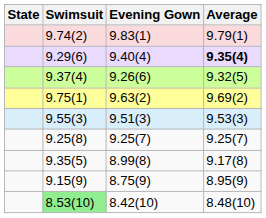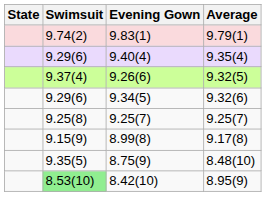 <table class="wikitable sortable collapsible">
 <tr>
 <th>State</th>
 <th>Swimsuit</th>
 <th>Evening Gown</th>
 <th>Average</th>
 </tr>
 <tr>
 <td style="background-color:#FADADD;"></td>
 <td style="background-color:#FADADD;">9.74(2)</td>
 <td style="background-color:#FADADD;">9.83(1)</td>
 <td style="background-color:#FADADD;">9.79(1)</td>
 </tr>
 <tr>
 <td style="background-color:#eadafd;"></td>
 <td style="background-color:#eadafd;">9.29(6)</td>
 <td style="background-color:#eadafd;">9.40(4)</td>
-<td style="background-color:#eadafd;"><strong>9.35(4)</strong></td>
+<td style="background-color:#eadafd;">9.35(4)</td>
 </tr>
 <tr>
 <td style="background-color:#ccff99;"></td>
 <td style="background-color:#ccff99;">9.37(4)</td>
 <td style="background-color:#ccff99;">9.26(6)</td>
 <td style="background-color:#ccff99;">9.32(5)</td>
 </tr>
 <tr>
-<td style="background-color:#ffff99;"></td>
-<td style="background-color:#ffff99;">9.75(1)</td>
-<td style="background-color:#ffff99;">9.63(2)</td>
-<td style="background-color:#ffff99;">9.69(2)</td>
-</tr>
-<tr>
-<td style="background-color:#d9eefb;"></td>
-<td style="background-color:#d9eefb;">9.55(3)</td>
-<td style="background-color:#d9eefb;">9.51(3)</td>
-<td style="background-color:#d9eefb;">9.53(3)</td>
+<td></td>
+<td>9.29(6)</td>
+<td>9.34(5)</td>
+<td>9.32(6)</td>
 </tr>
 <tr>
 <td></td>
 <td>9.25(8)</td>
 <td>9.25(7)</td>
 <td>9.25(7)</td>
 </tr>
 <tr>
 <td></td>
-<td>9.35(5)</td>
+<td>9.15(9)</td>
 <td>8.99(8)</td>
 <td>9.17(8)</td>
 </tr>
 <tr>
 <td></td>
-<td>9.15(9)</td>
+<td>9.35(5)</td>
 <td>8.75(9)</td>
-<td>8.95(9)</td>
+<td>8.48(10)</td>
 </tr>
 <tr>
 <td></td>
 <td style="background: lightgreen;">8.53(10)</td>
 <td>8.42(10)</td>
-<td>8.48(10)</td>
+<td>8.95(9)</td>
 </tr>
 </table>
